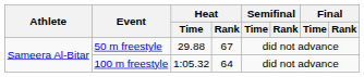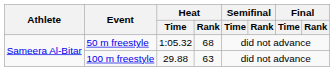 <table class=wikitable style="font-size:90%">
 <tr>
 <th rowspan="2">Athlete</th>
 <th rowspan="2">Event</th>
 <th colspan="2">Heat</th>
 <th colspan="2">Semifinal</th>
 <th colspan="2">Final</th>
 </tr>
 <tr style="font-size:95%">
 <th>Time</th>
 <th>Rank</th>
 <th>Time</th>
 <th>Rank</th>
 <th>Time</th>
 <th>Rank</th>
 </tr>
 <tr align=center>
 <td align=left rowspan=2><a href='#'>Sameera Al-Bitar</a></td>
 <td align=left><a href='#'>50 m freestyle</a></td>
-<td>29.88</td>
-<td>67</td>
+<td>1:05.32</td>
+<td>68</td>
 <td colspan=4>did not advance</td>
 </tr>
 <tr align=center>
 <td align=left><a href='#'>100 m freestyle</a></td>
-<td>1:05.32</td>
-<td>64</td>
+<td>29.88</td>
+<td>63</td>
 <td colspan=4>did not advance</td>
 </tr>
 </table>
